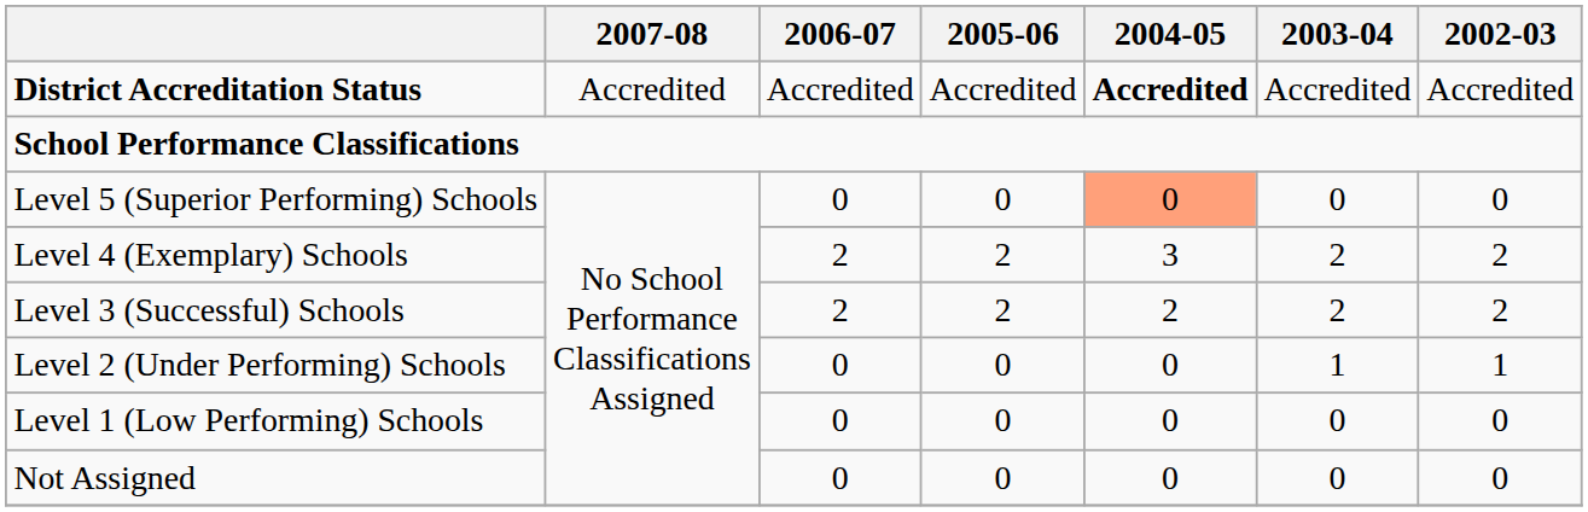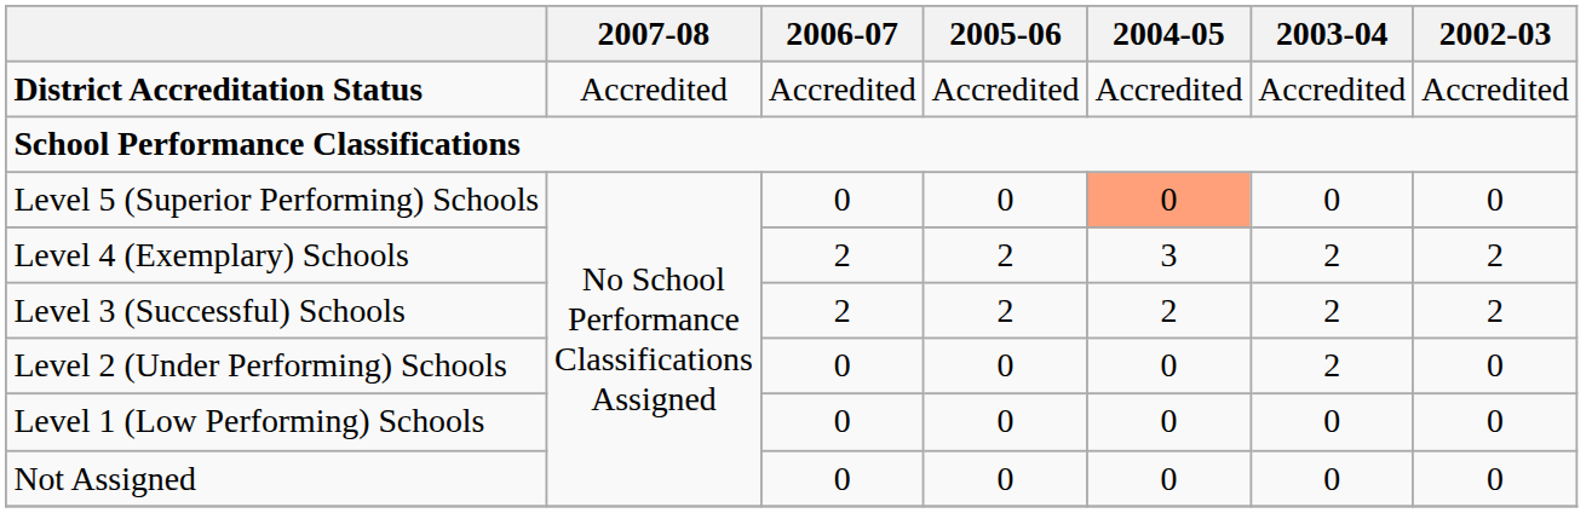 <table class="wikitable" style="font-size: 95%;">
 <tr>
 <th></th>
 <th>2007-08</th>
 <th>2006-07</th>
 <th>2005-06</th>
 <th>2004-05</th>
 <th>2003-04</th>
 <th>2002-03</th>
 </tr>
 <tr>
 <td align="left"><strong>District Accreditation Status</strong></td>
 <td align="center">Accredited</td>
 <td align="center">Accredited</td>
 <td align="center">Accredited</td>
-<td align="center"><strong>Accredited</strong></td>
+<td align="center">Accredited</td>
 <td align="center">Accredited</td>
 <td align="center">Accredited</td>
 </tr>
 <tr>
 <td align="left" colspan="7"><strong>School Performance Classifications</strong></td>
 </tr>
 <tr>
 <td align="left">Level 5 (Superior Performing) Schools</td>
 <td align="center" rowspan="6">No School<br> Performance<br> Classifications<br> Assigned</td>
 <td align="center">0</td>
 <td align="center">0</td>
 <td align="center" style="background: lightsalmon;">0</td>
 <td align="center">0</td>
 <td align="center">0</td>
 </tr>
 <tr>
 <td align="left">Level 4 (Exemplary) Schools</td>
 <td align="center">2</td>
 <td align="center">2</td>
 <td align="center">3</td>
 <td align="center">2</td>
 <td align="center">2</td>
 </tr>
 <tr>
 <td align="left">Level 3 (Successful) Schools</td>
 <td align="center">2</td>
 <td align="center">2</td>
 <td align="center">2</td>
 <td align="center">2</td>
 <td align="center">2</td>
 </tr>
 <tr>
 <td align="left">Level 2 (Under Performing) Schools</td>
 <td align="center">0</td>
 <td align="center">0</td>
 <td align="center">0</td>
-<td align="center">1</td>
-<td align="center">1</td>
+<td align="center">2</td>
+<td align="center">0</td>
 </tr>
 <tr>
 <td align="left">Level 1 (Low Performing) Schools</td>
 <td align="center">0</td>
 <td align="center">0</td>
 <td align="center">0</td>
 <td align="center">0</td>
 <td align="center">0</td>
 </tr>
 <tr>
 <td align="left">Not Assigned</td>
 <td align="center">0</td>
 <td align="center">0</td>
 <td align="center">0</td>
 <td align="center">0</td>
 <td align="center">0</td>
 </tr>
 <tr>
 </tr>
 </table>
